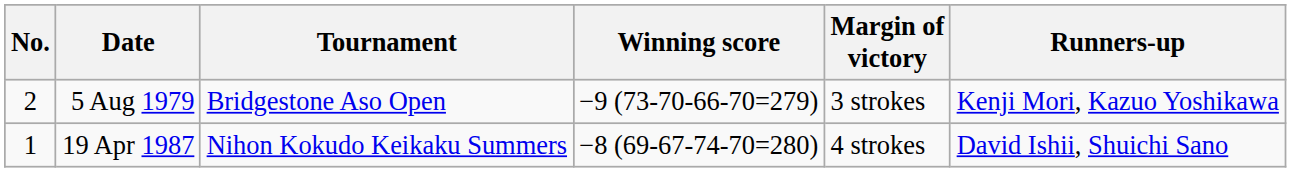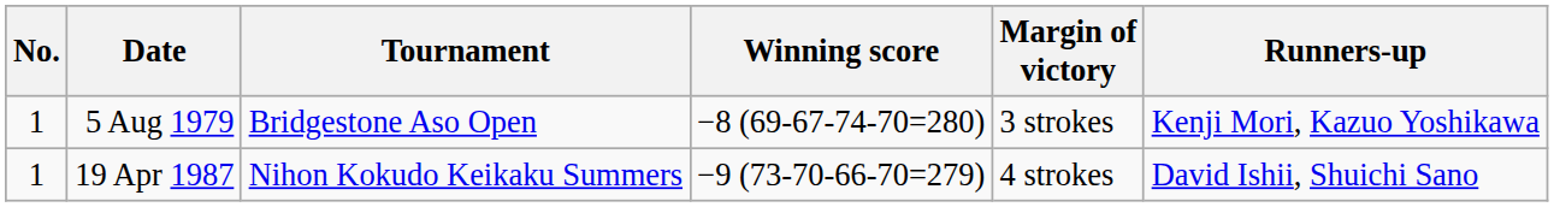 <table class="wikitable" style="font-size:95%;">
 <tr>
 <th>No.</th>
 <th>Date</th>
 <th>Tournament</th>
 <th>Winning score</th>
 <th>Margin of<br>victory</th>
 <th>Runners-up</th>
 </tr>
 <tr>
-<td align=center>2</td>
+<td align=center>1</td>
 <td align=right>5 Aug <a href='#'>1979</a></td>
 <td><a href='#'>Bridgestone Aso Open</a></td>
-<td>−9 (73-70-66-70=279)</td>
+<td>−8 (69-67-74-70=280)</td>
 <td>3 strokes</td>
 <td> <a href='#'>Kenji Mori</a>,  <a href='#'>Kazuo Yoshikawa</a></td>
 </tr>
 <tr>
 <td align=center>1</td>
 <td align=right>19 Apr <a href='#'>1987</a></td>
 <td><a href='#'>Nihon Kokudo Keikaku Summers</a></td>
-<td>−8 (69-67-74-70=280)</td>
+<td>−9 (73-70-66-70=279)</td>
 <td>4 strokes</td>
 <td> <a href='#'>David Ishii</a>,  <a href='#'>Shuichi Sano</a></td>
 </tr>
 </table>
